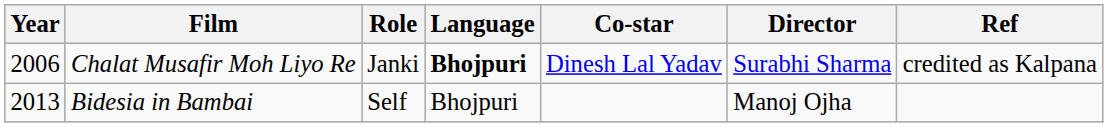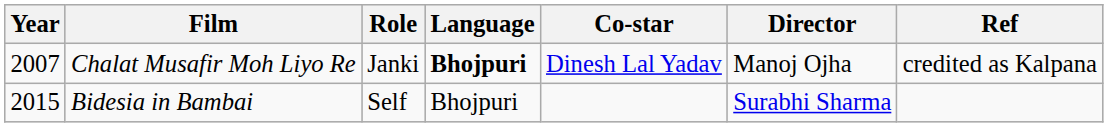 <table class="wikitable sortable">
 <tr>
 <th>Year</th>
 <th>Film</th>
 <th>Role</th>
 <th>Language</th>
 <th>Co-star</th>
 <th>Director</th>
 <th>Ref</th>
 </tr>
 <tr>
-<td>2006</td>
+<td>2007</td>
 <td><em>Chalat Musafir Moh Liyo Re</em></td>
 <td>Janki</td>
 <td><strong>Bhojpuri</strong></td>
 <td><a href='#'>Dinesh Lal Yadav</a></td>
-<td><a href='#'>Surabhi Sharma</a></td>
+<td>Manoj Ojha</td>
 <td>credited as Kalpana</td>
 </tr>
 <tr>
-<td>2013</td>
+<td>2015</td>
 <td><em>Bidesia in Bambai</em></td>
 <td>Self</td>
 <td>Bhojpuri</td>
 <td></td>
-<td>Manoj Ojha</td>
+<td><a href='#'>Surabhi Sharma</a></td>
 <td></td>
 </tr>
 </table>
